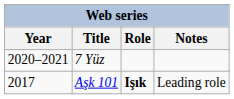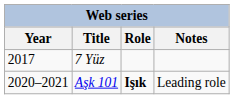 <table class="wikitable" style="font-size: 90%;">
 <tr>
 <th colspan="4" style="background:LightSteelBlue">Web series</th>
 </tr>
 <tr>
 <th>Year</th>
 <th>Title</th>
 <th>Role</th>
 <th>Notes</th>
 </tr>
 <tr>
-<td>2020–2021</td>
+<td>2017</td>
 <td><em>7 Yüz</em></td>
 <td></td>
 <td></td>
 </tr>
 <tr>
-<td>2017</td>
+<td>2020–2021</td>
 <td><em><a href='#'>Aşk 101</a></em></td>
 <td><strong>Işık</strong></td>
 <td>Leading role</td>
 </tr>
 </table>
